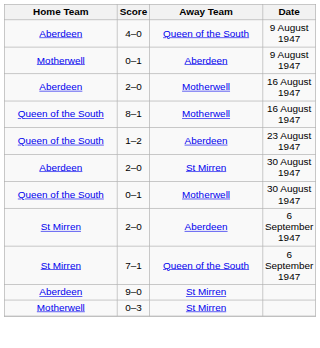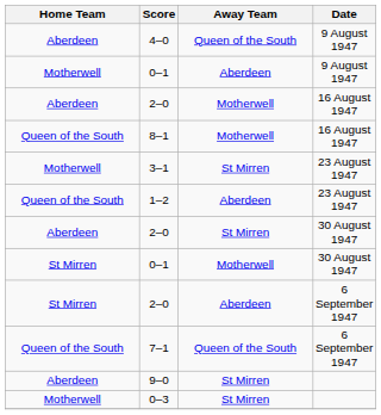 <table class="wikitable" style="text-align:center;">
 <tr>
 <th width=175>Home Team</th>
 <th width=20>Score</th>
 <th width=175>Away Team</th>
 <th width= 75>Date</th>
 </tr>
 <tr>
 <td><a href='#'>Aberdeen</a></td>
 <td>4–0</td>
 <td><a href='#'>Queen of the South</a></td>
 <td>9 August 1947</td>
 </tr>
 <tr>
 <td><a href='#'>Motherwell</a></td>
 <td>0–1</td>
 <td><a href='#'>Aberdeen</a></td>
 <td>9 August 1947</td>
 </tr>
 <tr>
 <td><a href='#'>Aberdeen</a></td>
 <td>2–0</td>
 <td><a href='#'>Motherwell</a></td>
 <td>16 August 1947</td>
 </tr>
 <tr>
 <td><a href='#'>Queen of the South</a></td>
 <td>8–1</td>
 <td><a href='#'>Motherwell</a></td>
 <td>16 August 1947</td>
 </tr>
 <tr>
+<td><a href='#'>Motherwell</a></td>
+<td>3–1</td>
+<td><a href='#'>St Mirren</a></td>
+<td>23 August 1947</td>
+</tr>
+<tr>
 <td><a href='#'>Queen of the South</a></td>
 <td>1–2</td>
 <td><a href='#'>Aberdeen</a></td>
 <td>23 August 1947</td>
 </tr>
 <tr>
 <td><a href='#'>Aberdeen</a></td>
 <td>2–0</td>
 <td><a href='#'>St Mirren</a></td>
 <td>30 August 1947</td>
 </tr>
 <tr>
-<td><a href='#'>Queen of the South</a></td>
+<td><a href='#'>St Mirren</a></td>
 <td>0–1</td>
 <td><a href='#'>Motherwell</a></td>
 <td>30 August 1947</td>
 </tr>
 <tr>
 <td><a href='#'>St Mirren</a></td>
 <td>2–0</td>
 <td><a href='#'>Aberdeen</a></td>
 <td>6 September 1947</td>
 </tr>
 <tr>
-<td><a href='#'>St Mirren</a></td>
+<td><a href='#'>Queen of the South</a></td>
 <td>7–1</td>
 <td><a href='#'>Queen of the South</a></td>
 <td>6 September 1947</td>
 </tr>
 <tr>
 <td><a href='#'>Aberdeen</a></td>
 <td>9–0</td>
 <td><a href='#'>St Mirren</a></td>
 <td></td>
 </tr>
 <tr>
 <td><a href='#'>Motherwell</a></td>
 <td>0–3</td>
 <td><a href='#'>St Mirren</a></td>
 <td></td>
 </tr>
 <tr>
 </tr>
 </table>
